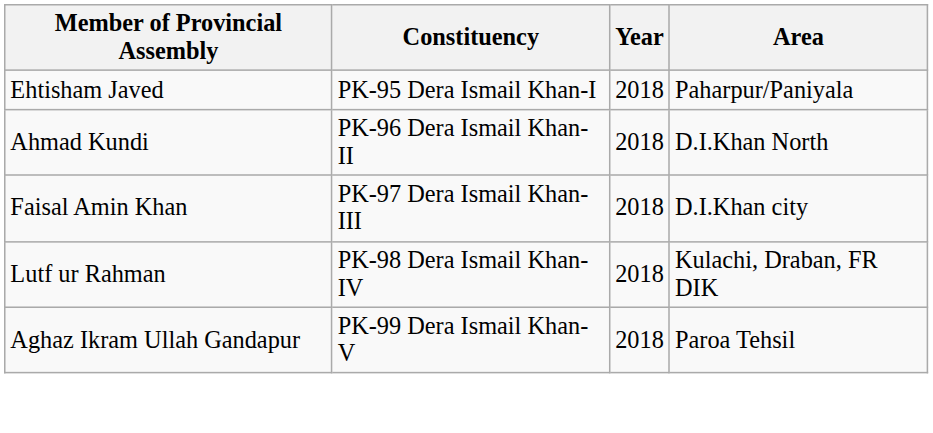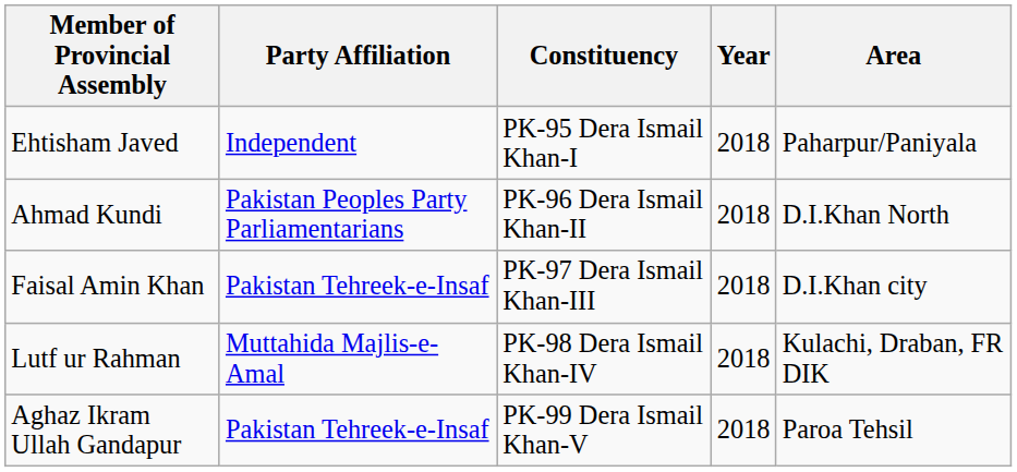 <table class="wikitable sortable">
 <tr>
 <th>Member of Provincial Assembly</th>
+<th>Party Affiliation</th>
 <th>Constituency</th>
 <th>Year</th>
 <th>Area</th>
 </tr>
 <tr>
 <td>Ehtisham Javed</td>
+<td><a href='#'>Independent</a></td>
 <td>PK-95 Dera Ismail Khan-I</td>
 <td>2018</td>
 <td>Paharpur/Paniyala</td>
 </tr>
 <tr>
 <td>Ahmad Kundi</td>
+<td><a href='#'>Pakistan Peoples Party Parliamentarians</a></td>
 <td>PK-96 Dera Ismail Khan-II</td>
 <td>2018</td>
 <td>D.I.Khan North</td>
 </tr>
 <tr>
 <td>Faisal Amin Khan</td>
+<td><a href='#'>Pakistan Tehreek-e-Insaf</a></td>
 <td>PK-97 Dera Ismail Khan-III</td>
 <td>2018</td>
 <td>D.I.Khan city</td>
 </tr>
 <tr>
 <td>Lutf ur Rahman</td>
+<td><a href='#'>Muttahida Majlis-e-Amal</a></td>
 <td>PK-98 Dera Ismail Khan-IV</td>
 <td>2018</td>
 <td>Kulachi, Draban, FR DIK</td>
 </tr>
 <tr>
 <td>Aghaz Ikram Ullah Gandapur</td>
+<td><a href='#'>Pakistan Tehreek-e-Insaf</a></td>
 <td>PK-99 Dera Ismail Khan-V</td>
 <td>2018</td>
 <td>Paroa Tehsil</td>
 </tr>
 </table>
